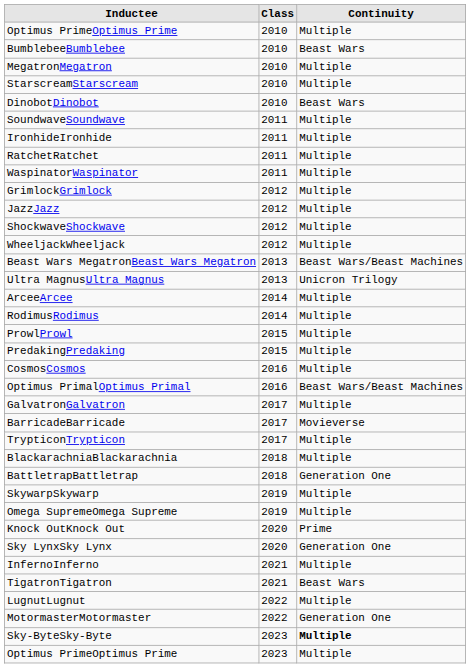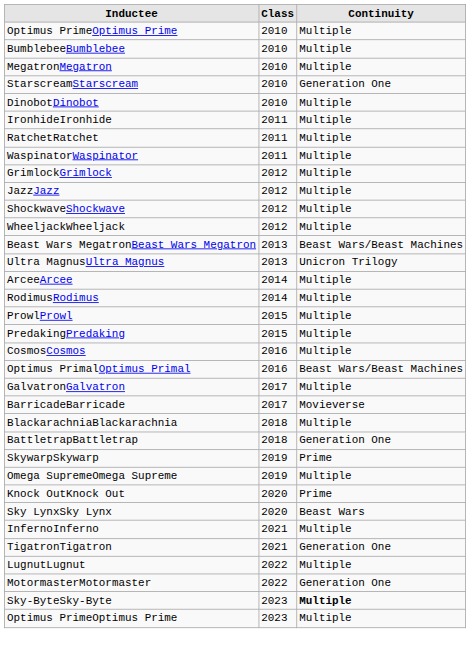 <table class="wikitable sortable">
 <tr>
 <th style="background:#e5e5e5;">Inductee</th>
 <th style="background:#e5e5e5;">Class</th>
 <th style="background:#e5e5e5;">Continuity</th>
 </tr>
 <tr>
 <td><span>Optimus Prime</span><a href='#'>Optimus Prime</a></td>
 <td>2010</td>
 <td>Multiple</td>
 </tr>
 <tr>
 <td><span>Bumblebee</span><a href='#'>Bumblebee</a></td>
 <td>2010</td>
-<td>Beast Wars</td>
+<td>Multiple</td>
 </tr>
 <tr>
 <td><span>Megatron</span><a href='#'>Megatron</a></td>
 <td>2010</td>
 <td>Multiple</td>
 </tr>
 <tr>
 <td><span>Starscream</span><a href='#'>Starscream</a></td>
 <td>2010</td>
-<td>Multiple</td>
+<td>Generation One</td>
 </tr>
 <tr>
 <td><span>Dinobot</span><a href='#'>Dinobot</a></td>
 <td>2010</td>
-<td>Beast Wars</td>
-</tr>
-<tr>
-<td><span>Soundwave</span><a href='#'>Soundwave</a></td>
-<td>2011</td>
 <td>Multiple</td>
 </tr>
 <tr>
 <td><span>Ironhide</span>Ironhide</td>
 <td>2011</td>
 <td>Multiple</td>
 </tr>
 <tr>
 <td><span>Ratchet</span>Ratchet</td>
 <td>2011</td>
 <td>Multiple</td>
 </tr>
 <tr>
 <td><span>Waspinator</span><a href='#'>Waspinator</a></td>
 <td>2011</td>
 <td>Multiple</td>
 </tr>
 <tr>
 <td><span>Grimlock</span><a href='#'>Grimlock</a></td>
 <td>2012</td>
 <td>Multiple</td>
 </tr>
 <tr>
 <td><span>Jazz</span><a href='#'>Jazz</a></td>
 <td>2012</td>
 <td>Multiple</td>
 </tr>
 <tr>
 <td><span>Shockwave</span><a href='#'>Shockwave</a></td>
 <td>2012</td>
 <td>Multiple</td>
 </tr>
 <tr>
 <td><span>Wheeljack</span>Wheeljack</td>
 <td>2012</td>
 <td>Multiple</td>
 </tr>
 <tr>
 <td><span>Beast Wars Megatron</span><a href='#'>Beast Wars Megatron</a></td>
 <td>2013</td>
 <td>Beast Wars/Beast Machines</td>
 </tr>
 <tr>
 <td><span>Ultra Magnus</span><a href='#'>Ultra Magnus</a></td>
 <td>2013</td>
 <td>Unicron Trilogy</td>
 </tr>
 <tr>
 <td><span>Arcee</span><a href='#'>Arcee</a></td>
 <td>2014</td>
 <td>Multiple</td>
 </tr>
 <tr>
 <td><span>Rodimus</span><a href='#'>Rodimus</a></td>
 <td>2014</td>
 <td>Multiple</td>
 </tr>
 <tr>
 <td><span>Prowl</span><a href='#'>Prowl</a></td>
 <td>2015</td>
 <td>Multiple</td>
 </tr>
 <tr>
 <td><span>Predaking</span><a href='#'>Predaking</a></td>
 <td>2015</td>
 <td>Multiple</td>
 </tr>
 <tr>
 <td><span>Cosmos</span><a href='#'>Cosmos</a></td>
 <td>2016</td>
 <td>Multiple</td>
 </tr>
 <tr>
 <td><span>Optimus Primal</span><a href='#'>Optimus Primal</a></td>
 <td>2016</td>
 <td>Beast Wars/Beast Machines</td>
 </tr>
 <tr>
 <td><span>Galvatron</span><a href='#'>Galvatron</a></td>
 <td>2017</td>
 <td>Multiple</td>
 </tr>
 <tr>
 <td><span>Barricade</span>Barricade</td>
 <td>2017</td>
 <td>Movieverse</td>
 </tr>
 <tr>
-<td><span>Trypticon</span><a href='#'>Trypticon</a></td>
-<td>2017</td>
-<td>Multiple</td>
-</tr>
-<tr>
 <td><span>Blackarachnia</span>Blackarachnia</td>
 <td>2018</td>
 <td>Multiple</td>
 </tr>
 <tr>
 <td><span>Battletrap</span>Battletrap</td>
 <td>2018</td>
 <td>Generation One</td>
 </tr>
 <tr>
 <td><span>Skywarp</span>Skywarp</td>
 <td>2019</td>
-<td>Multiple</td>
+<td>Prime</td>
 </tr>
 <tr>
 <td><span>Omega Supreme</span>Omega Supreme</td>
 <td>2019</td>
 <td>Multiple</td>
 </tr>
 <tr>
 <td><span>Knock Out</span>Knock Out</td>
 <td>2020</td>
 <td>Prime</td>
 </tr>
 <tr>
 <td><span>Sky Lynx</span>Sky Lynx</td>
 <td>2020</td>
-<td>Generation One</td>
+<td>Beast Wars</td>
 </tr>
 <tr>
 <td><span>Inferno</span>Inferno</td>
 <td>2021</td>
 <td>Multiple</td>
 </tr>
 <tr>
 <td><span>Tigatron</span>Tigatron</td>
 <td>2021</td>
-<td>Beast Wars</td>
+<td>Generation One</td>
 </tr>
 <tr>
 <td><span>Lugnut</span>Lugnut</td>
 <td>2022</td>
 <td>Multiple</td>
 </tr>
 <tr>
 <td><span>Motormaster</span>Motormaster</td>
 <td>2022</td>
 <td>Generation One</td>
 </tr>
 <tr>
 <td><span>Sky-Byte</span>Sky-Byte</td>
 <td>2023</td>
 <td><strong>Multiple</strong></td>
 </tr>
 <tr>
 <td><span>Optimus Prime</span>Optimus Prime</td>
 <td>2023</td>
 <td>Multiple</td>
 </tr>
 </table>
